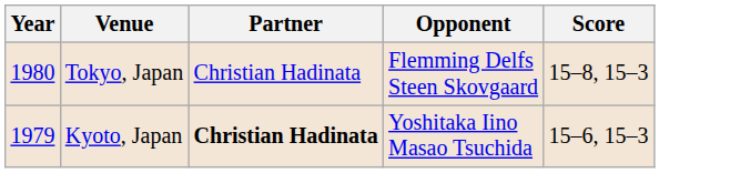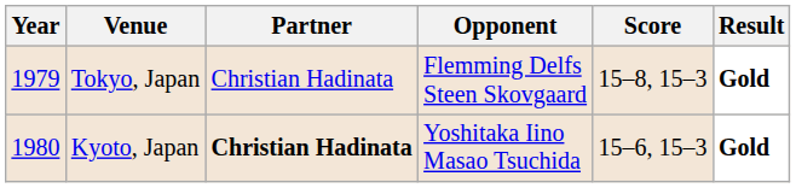 <table class="sortable wikitable" style="font-size: 90%;">
 <tr>
 <th>Year</th>
 <th>Venue</th>
 <th>Partner</th>
 <th>Opponent</th>
 <th>Score</th>
+<th>Result</th>
 </tr>
 <tr style="background:#F3E6D7">
-<td align="center"><a href='#'>1980</a></td>
+<td align="center"><a href='#'>1979</a></td>
 <td align="left"><a href='#'>Tokyo</a>, Japan</td>
 <td align="left"> <a href='#'>Christian Hadinata</a></td>
 <td align="left"> <a href='#'>Flemming Delfs</a><br> <a href='#'>Steen Skovgaard</a></td>
 <td align="left">15–8, 15–3</td>
+<td style="text-align:left; background:white"> <strong>Gold</strong></td>
 </tr>
 <tr style="background:#F3E6D7">
-<td align="center"><a href='#'>1979</a></td>
+<td align="center"><a href='#'>1980</a></td>
 <td align="left"><a href='#'>Kyoto</a>, Japan</td>
 <td align="left"><strong> Christian Hadinata</strong></td>
 <td align="left"> <a href='#'>Yoshitaka Iino</a><br> <a href='#'>Masao Tsuchida</a></td>
 <td align="left">15–6, 15–3</td>
+<td style="text-align:left; background:white"> <strong>Gold</strong></td>
 </tr>
 </table>
